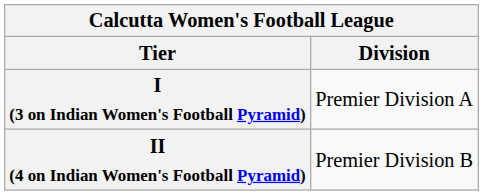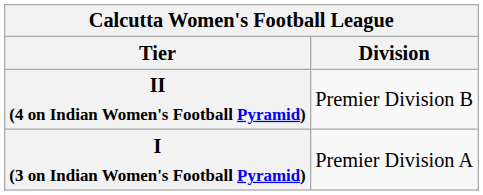 <table class="wikitable" style="text-align:center;">
 <tr>
 <th colspan="2">Calcutta Women's Football League</th>
 </tr>
 <tr>
 <th>Tier</th>
 <th>Division</th>
 </tr>
 <tr>
+<th>II<br><sub>(4 on Indian Women's Football <a href='#'>Pyramid</a>)</sub></th>
+<td>Premier Division B</td>
+</tr>
+<tr>
 <th>I<br><sub>(3 on Indian Women's Football <a href='#'>Pyramid</a>)</sub></th>
 <td>Premier Division A</td>
 </tr>
-<tr>
-<th>II<br><sub>(4 on Indian Women's Football <a href='#'>Pyramid</a>)</sub></th>
-<td>Premier Division B</td>
-</tr>
 </table>
